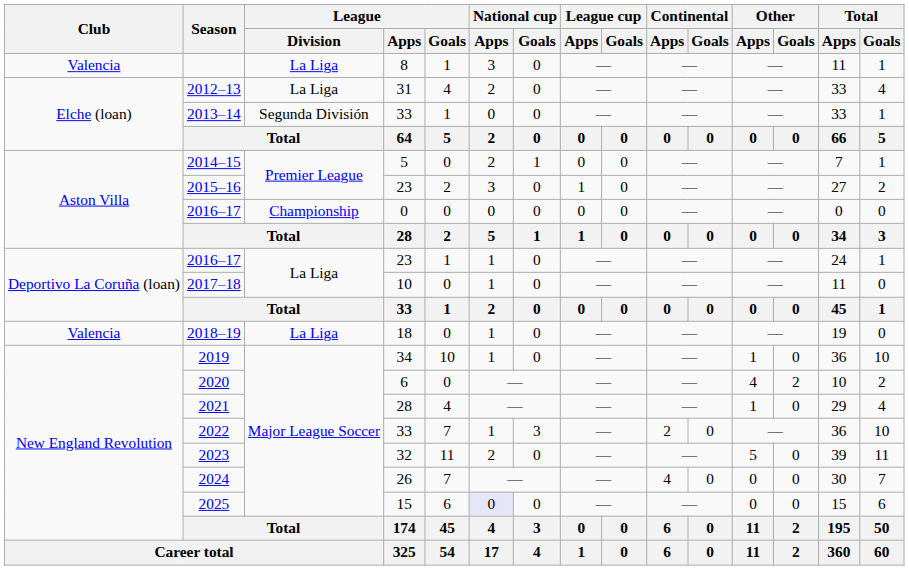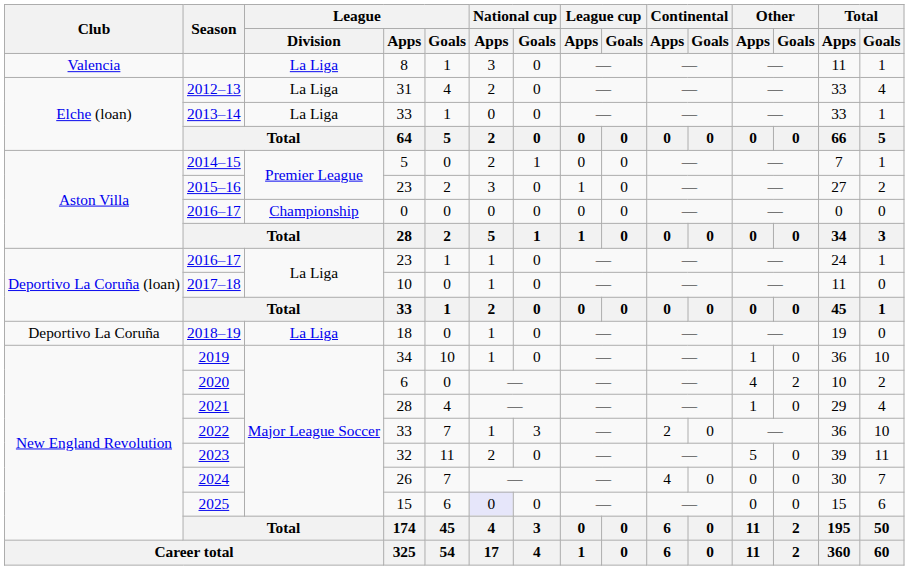 <table class="wikitable" style="text-align:center">
 <tr>
 <th rowspan="2">Club</th>
 <th rowspan="2">Season</th>
 <th colspan="3">League</th>
 <th colspan="2">National cup</th>
 <th colspan="2">League cup</th>
 <th colspan="2">Continental</th>
 <th colspan="2">Other</th>
 <th colspan="2">Total</th>
 </tr>
 <tr>
 <th>Division</th>
 <th>Apps</th>
 <th>Goals</th>
 <th>Apps</th>
 <th>Goals</th>
 <th>Apps</th>
 <th>Goals</th>
 <th>Apps</th>
 <th>Goals</th>
 <th>Apps</th>
 <th>Goals</th>
 <th>Apps</th>
 <th>Goals</th>
 </tr>
 <tr>
 <td><a href='#'>Valencia</a></td>
 <td></td>
 <td><a href='#'>La Liga</a></td>
 <td>8</td>
 <td>1</td>
 <td>3</td>
 <td>0</td>
 <td colspan="2">—</td>
 <td colspan="2">—</td>
 <td colspan="2">—</td>
 <td>11</td>
 <td>1</td>
 </tr>
 <tr>
 <td rowspan="3"><a href='#'>Elche</a> (loan)</td>
 <td><a href='#'>2012–13</a></td>
 <td>La Liga</td>
 <td>31</td>
 <td>4</td>
 <td>2</td>
 <td>0</td>
 <td colspan="2">—</td>
 <td colspan="2">—</td>
 <td colspan="2">—</td>
 <td>33</td>
 <td>4</td>
 </tr>
 <tr>
 <td><a href='#'>2013–14</a></td>
-<td>Segunda División</td>
+<td>La Liga</td>
 <td>33</td>
 <td>1</td>
 <td>0</td>
 <td>0</td>
 <td colspan="2">—</td>
 <td colspan="2">—</td>
 <td colspan="2">—</td>
 <td>33</td>
 <td>1</td>
 </tr>
 <tr>
 <th colspan="2">Total</th>
 <th>64</th>
 <th>5</th>
 <th>2</th>
 <th>0</th>
 <th>0</th>
 <th>0</th>
 <th>0</th>
 <th>0</th>
 <th>0</th>
 <th>0</th>
 <th>66</th>
 <th>5</th>
 </tr>
 <tr>
 <td rowspan="4"><a href='#'>Aston Villa</a></td>
 <td><a href='#'>2014–15</a></td>
 <td rowspan="2"><a href='#'>Premier League</a></td>
 <td>5</td>
 <td>0</td>
 <td>2</td>
 <td>1</td>
 <td>0</td>
 <td>0</td>
 <td colspan="2">—</td>
 <td colspan="2">—</td>
 <td>7</td>
 <td>1</td>
 </tr>
 <tr>
 <td><a href='#'>2015–16</a></td>
 <td>23</td>
 <td>2</td>
 <td>3</td>
 <td>0</td>
 <td>1</td>
 <td>0</td>
 <td colspan="2">—</td>
 <td colspan="2">—</td>
 <td>27</td>
 <td>2</td>
 </tr>
 <tr>
 <td><a href='#'>2016–17</a></td>
 <td><a href='#'>Championship</a></td>
 <td>0</td>
 <td>0</td>
 <td>0</td>
 <td>0</td>
 <td>0</td>
 <td>0</td>
 <td colspan="2">—</td>
 <td colspan="2">—</td>
 <td>0</td>
 <td>0</td>
 </tr>
 <tr>
 <th colspan="2">Total</th>
 <th>28</th>
 <th>2</th>
 <th>5</th>
 <th>1</th>
 <th>1</th>
 <th>0</th>
 <th>0</th>
 <th>0</th>
 <th>0</th>
 <th>0</th>
 <th>34</th>
 <th>3</th>
 </tr>
 <tr>
 <td rowspan="3"><a href='#'>Deportivo La Coruña</a> (loan)</td>
 <td><a href='#'>2016–17</a></td>
 <td rowspan="2">La Liga</td>
 <td>23</td>
 <td>1</td>
 <td>1</td>
 <td>0</td>
 <td colspan="2">—</td>
 <td colspan="2">—</td>
 <td colspan="2">—</td>
 <td>24</td>
 <td>1</td>
 </tr>
 <tr>
 <td><a href='#'>2017–18</a></td>
 <td>10</td>
 <td>0</td>
 <td>1</td>
 <td>0</td>
 <td colspan="2">—</td>
 <td colspan="2">—</td>
 <td colspan="2">—</td>
 <td>11</td>
 <td>0</td>
 </tr>
 <tr>
 <th colspan="2">Total</th>
 <th>33</th>
 <th>1</th>
 <th>2</th>
 <th>0</th>
 <th>0</th>
 <th>0</th>
 <th>0</th>
 <th>0</th>
 <th>0</th>
 <th>0</th>
 <th>45</th>
 <th>1</th>
 </tr>
 <tr>
-<td><a href='#'>Valencia</a></td>
+<td>Deportivo La Coruña</td>
 <td><a href='#'>2018–19</a></td>
 <td><a href='#'>La Liga</a></td>
 <td>18</td>
 <td>0</td>
 <td>1</td>
 <td>0</td>
 <td colspan="2">—</td>
 <td colspan="2">—</td>
 <td colspan="2">—</td>
 <td>19</td>
 <td>0</td>
 </tr>
 <tr>
 <td rowspan="8"><a href='#'>New England Revolution</a></td>
 <td><a href='#'>2019</a></td>
 <td rowspan="7"><a href='#'>Major League Soccer</a></td>
 <td>34</td>
 <td>10</td>
 <td>1</td>
 <td>0</td>
 <td colspan="2">—</td>
 <td colspan="2">—</td>
 <td>1</td>
 <td>0</td>
 <td>36</td>
 <td>10</td>
 </tr>
 <tr>
 <td><a href='#'>2020</a></td>
 <td>6</td>
 <td>0</td>
 <td colspan="2">—</td>
 <td colspan="2">—</td>
 <td colspan="2">—</td>
 <td>4</td>
 <td>2</td>
 <td>10</td>
 <td>2</td>
 </tr>
 <tr>
 <td><a href='#'>2021</a></td>
 <td>28</td>
 <td>4</td>
 <td colspan="2">—</td>
 <td colspan="2">—</td>
 <td colspan="2">—</td>
 <td>1</td>
 <td>0</td>
 <td>29</td>
 <td>4</td>
 </tr>
 <tr>
 <td><a href='#'>2022</a></td>
 <td>33</td>
 <td>7</td>
 <td>1</td>
 <td>3</td>
 <td colspan="2">—</td>
 <td>2</td>
 <td>0</td>
 <td colspan="2">—</td>
 <td>36</td>
 <td>10</td>
 </tr>
 <tr>
 <td><a href='#'>2023</a></td>
 <td>32</td>
 <td>11</td>
 <td>2</td>
 <td>0</td>
 <td colspan="2">—</td>
 <td colspan="2">—</td>
 <td>5</td>
 <td>0</td>
 <td>39</td>
 <td>11</td>
 </tr>
 <tr>
 <td><a href='#'>2024</a></td>
 <td>26</td>
 <td>7</td>
 <td colspan="2">—</td>
 <td colspan="2">—</td>
 <td>4</td>
 <td>0</td>
 <td>0</td>
 <td>0</td>
 <td>30</td>
 <td>7</td>
 </tr>
 <tr>
 <td><a href='#'>2025</a></td>
 <td>15</td>
 <td>6</td>
 <td style="background: lavender;">0</td>
 <td>0</td>
 <td colspan="2">—</td>
 <td colspan="2">—</td>
 <td>0</td>
 <td>0</td>
 <td>15</td>
 <td>6</td>
 </tr>
 <tr>
 <th colspan="2">Total</th>
 <th>174</th>
 <th>45</th>
 <th>4</th>
 <th>3</th>
 <th>0</th>
 <th>0</th>
 <th>6</th>
 <th>0</th>
 <th>11</th>
 <th>2</th>
 <th>195</th>
 <th>50</th>
 </tr>
 <tr>
 <th colspan="3">Career total</th>
 <th>325</th>
 <th>54</th>
 <th>17</th>
 <th>4</th>
 <th>1</th>
 <th>0</th>
 <th>6</th>
 <th>0</th>
 <th>11</th>
 <th>2</th>
 <th>360</th>
 <th>60</th>
 </tr>
 </table>
